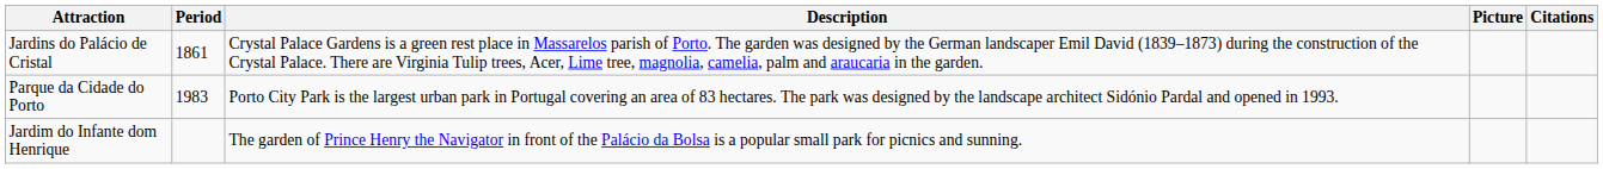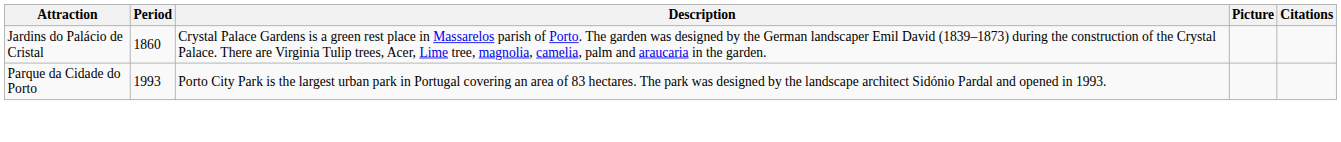 <table class="wikitable">
 <tr>
 <th>Attraction</th>
 <th>Period</th>
 <th>Description</th>
 <th>Picture</th>
 <th>Citations</th>
 </tr>
 <tr>
 <td>Jardins do Palácio de Cristal</td>
-<td>1861</td>
+<td>1860</td>
 <td>Crystal Palace Gardens is a green rest place in <a href='#'>Massarelos</a> parish of <a href='#'>Porto</a>. The garden was designed by the German landscaper Emil David (1839–1873) during the construction of the Crystal Palace. There are Virginia Tulip trees, Acer, <a href='#'>Lime</a> tree, <a href='#'>magnolia</a>, <a href='#'>camelia</a>, palm and <a href='#'>araucaria</a> in the garden.</td>
 <td></td>
 <td></td>
 </tr>
 <tr>
 <td>Parque da Cidade do Porto</td>
-<td>1983</td>
+<td>1993</td>
 <td>Porto City Park is the largest urban park in Portugal covering an area of 83 hectares. The park was designed by the landscape architect Sidónio Pardal and opened in 1993.</td>
 <td></td>
 <td></td>
 </tr>
-<tr>
-<td>Jardim do Infante dom Henrique</td>
-<td></td>
-<td>The garden of <a href='#'>Prince Henry the Navigator</a> in front of the <a href='#'>Palácio da Bolsa</a> is a popular small park for picnics and sunning.</td>
-<td></td>
-<td></td>
-</tr>
 </table>
